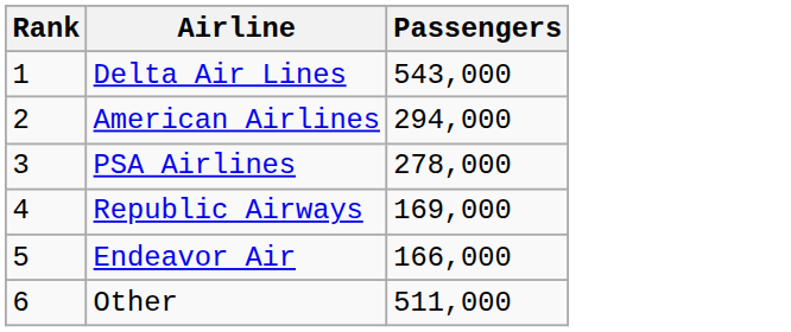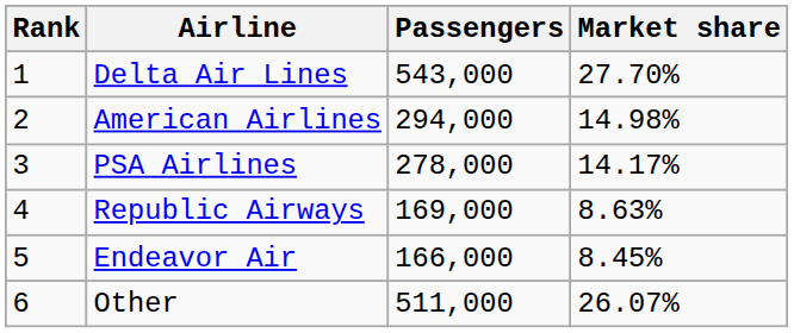 <table class="wikitable">
 <tr>
 <th>Rank</th>
 <th>Airline</th>
 <th>Passengers</th>
+<th>Market share</th>
 </tr>
 <tr>
 <td>1</td>
 <td><a href='#'>Delta Air Lines</a></td>
 <td>543,000</td>
+<td>27.70%</td>
 </tr>
 <tr>
 <td>2</td>
 <td><a href='#'>American Airlines</a></td>
 <td>294,000</td>
+<td>14.98%</td>
 </tr>
 <tr>
 <td>3</td>
 <td><a href='#'>PSA Airlines</a></td>
 <td>278,000</td>
+<td>14.17%</td>
 </tr>
 <tr>
 <td>4</td>
 <td><a href='#'>Republic Airways</a></td>
 <td>169,000</td>
+<td>8.63%</td>
 </tr>
 <tr>
 <td>5</td>
 <td><a href='#'>Endeavor Air</a></td>
 <td>166,000</td>
+<td>8.45%</td>
 </tr>
 <tr>
 <td>6</td>
 <td>Other</td>
 <td>511,000</td>
+<td>26.07%</td>
 </tr>
 </table>
